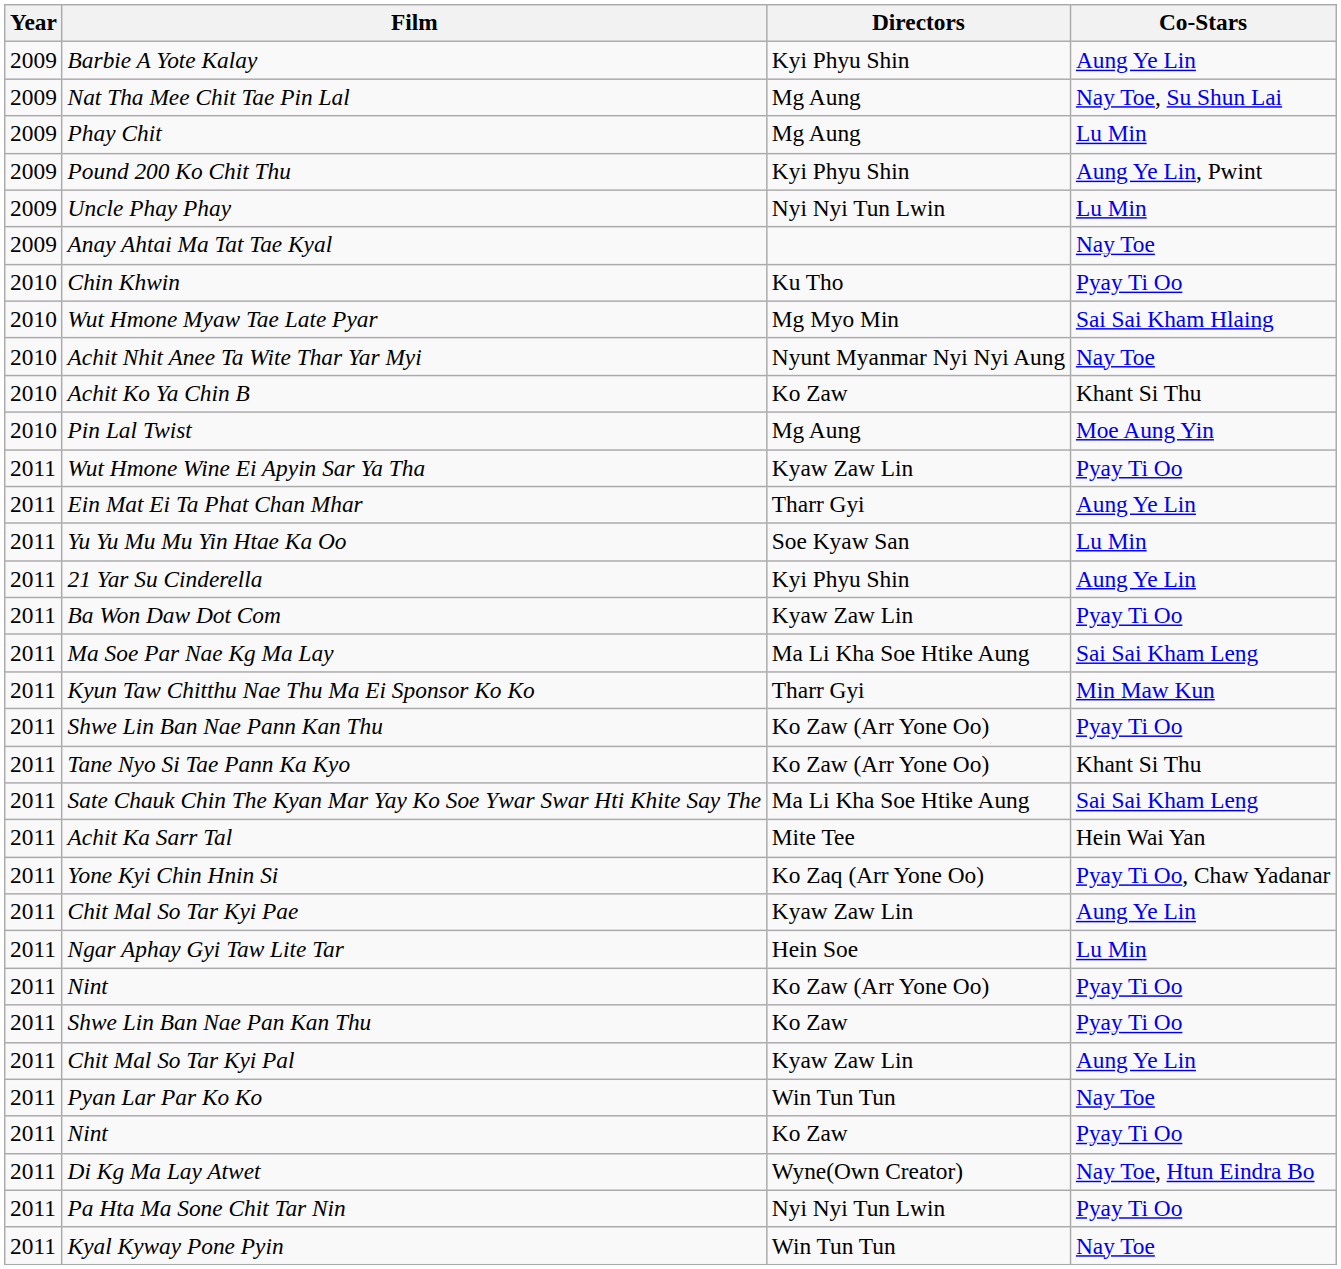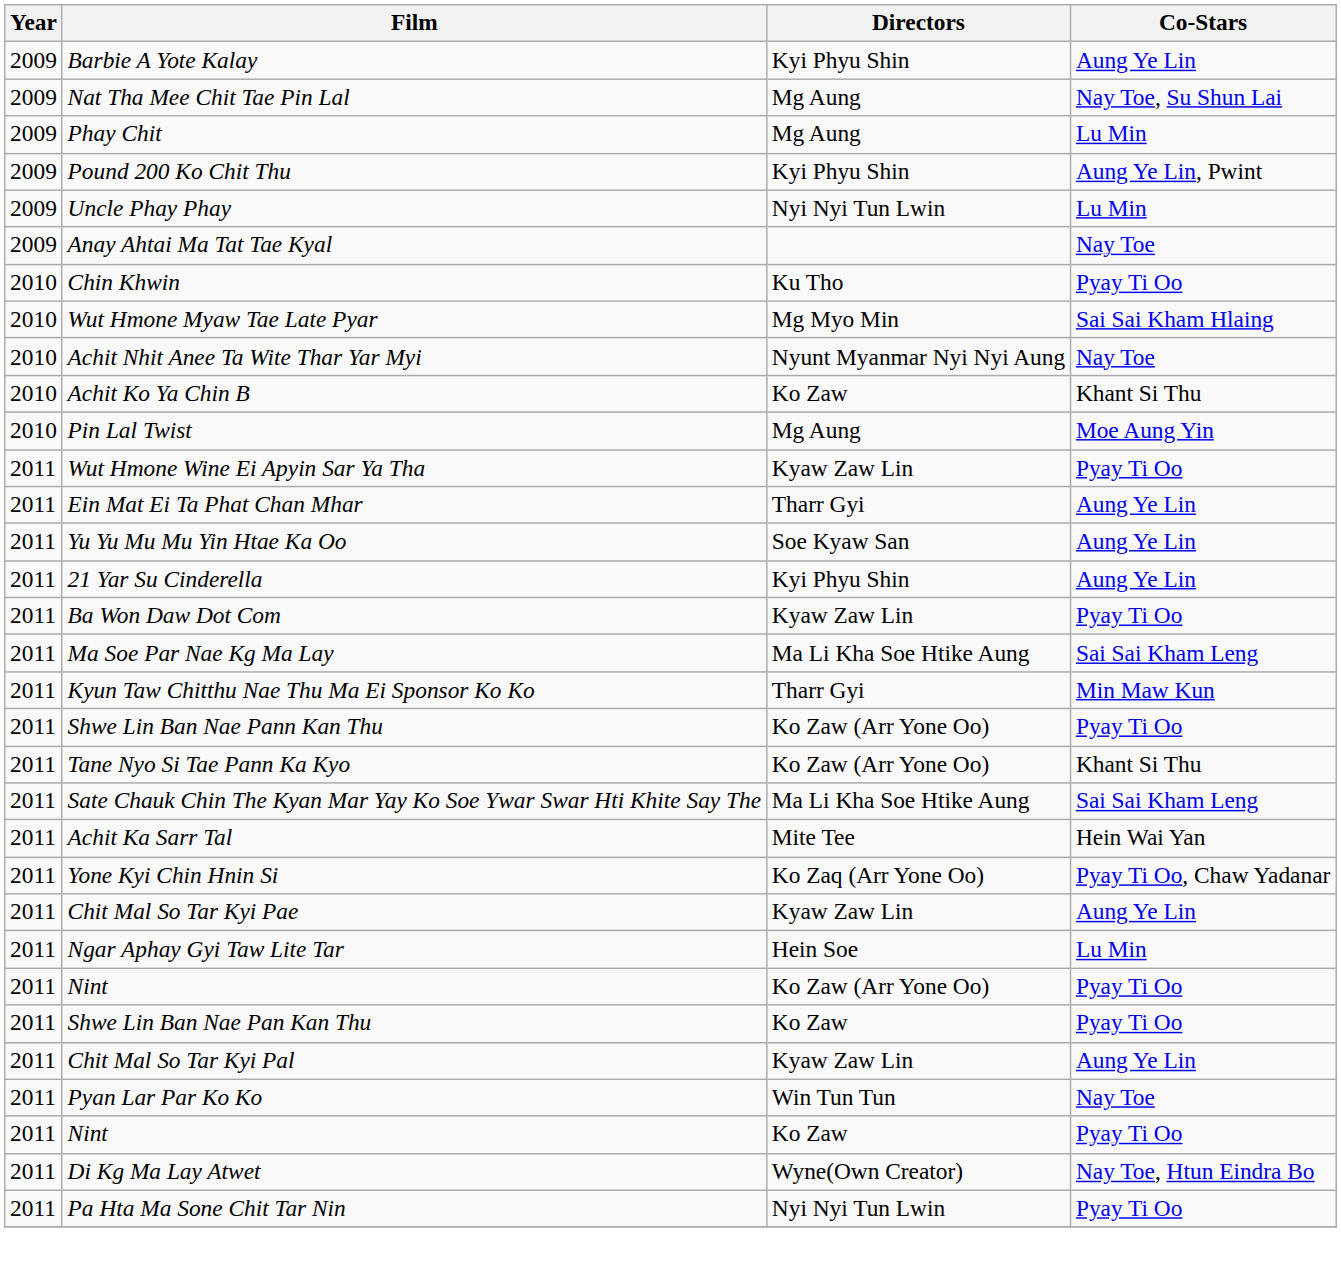 <table class="wikitable sortable">
 <tr>
 <th>Year</th>
 <th>Film</th>
 <th>Directors</th>
 <th>Co-Stars</th>
 </tr>
 <tr>
 <td>2009</td>
 <td><em>Barbie A Yote Kalay</em></td>
 <td>Kyi Phyu Shin</td>
 <td><a href='#'>Aung Ye Lin</a></td>
 </tr>
 <tr>
 <td>2009</td>
 <td><em>Nat Tha Mee Chit Tae Pin Lal</em></td>
 <td>Mg Aung</td>
 <td><a href='#'>Nay Toe</a>, <a href='#'>Su Shun Lai</a></td>
 </tr>
 <tr>
 <td>2009</td>
 <td><em>Phay Chit</em></td>
 <td>Mg Aung</td>
 <td><a href='#'>Lu Min</a></td>
 </tr>
 <tr>
 <td>2009</td>
 <td><em>Pound 200 Ko Chit Thu</em></td>
 <td>Kyi Phyu Shin</td>
 <td><a href='#'>Aung Ye Lin</a>, Pwint</td>
 </tr>
 <tr>
 <td>2009</td>
 <td><em>Uncle Phay Phay</em></td>
 <td>Nyi Nyi Tun Lwin</td>
 <td><a href='#'>Lu Min</a></td>
 </tr>
 <tr>
 <td>2009</td>
 <td><em>Anay Ahtai Ma Tat Tae Kyal</em></td>
 <td></td>
 <td><a href='#'>Nay Toe</a></td>
 </tr>
 <tr>
 <td>2010</td>
 <td><em>Chin Khwin</em></td>
 <td>Ku Tho</td>
 <td><a href='#'>Pyay Ti Oo</a></td>
 </tr>
 <tr>
 <td>2010</td>
 <td><em>Wut Hmone Myaw Tae Late Pyar</em></td>
 <td>Mg Myo Min</td>
 <td><a href='#'>Sai Sai Kham Hlaing</a></td>
 </tr>
 <tr>
 <td>2010</td>
 <td><em>Achit Nhit Anee Ta Wite Thar Yar Myi</em></td>
 <td>Nyunt Myanmar Nyi Nyi Aung</td>
 <td><a href='#'>Nay Toe</a></td>
 </tr>
 <tr>
 <td>2010</td>
 <td><em>Achit Ko Ya Chin B</em></td>
 <td>Ko Zaw</td>
 <td>Khant Si Thu</td>
 </tr>
 <tr>
 <td>2010</td>
 <td><em>Pin Lal Twist</em></td>
 <td>Mg Aung</td>
 <td><a href='#'>Moe Aung Yin</a></td>
 </tr>
 <tr>
 <td>2011</td>
 <td><em>Wut Hmone Wine Ei Apyin Sar Ya Tha</em></td>
 <td>Kyaw Zaw Lin</td>
 <td><a href='#'>Pyay Ti Oo</a></td>
 </tr>
 <tr>
 <td>2011</td>
 <td><em>Ein Mat Ei Ta Phat Chan Mhar</em></td>
 <td>Tharr Gyi</td>
 <td><a href='#'>Aung Ye Lin</a></td>
 </tr>
 <tr>
 <td>2011</td>
 <td><em>Yu Yu Mu Mu Yin Htae Ka Oo</em></td>
 <td>Soe Kyaw San</td>
-<td><a href='#'>Lu Min</a></td>
+<td><a href='#'>Aung Ye Lin</a></td>
 </tr>
 <tr>
 <td>2011</td>
 <td><em>21 Yar Su Cinderella</em></td>
 <td>Kyi Phyu Shin</td>
 <td><a href='#'>Aung Ye Lin</a></td>
 </tr>
 <tr>
 <td>2011</td>
 <td><em>Ba Won Daw Dot Com</em></td>
 <td>Kyaw Zaw Lin</td>
 <td><a href='#'>Pyay Ti Oo</a></td>
 </tr>
 <tr>
 <td>2011</td>
 <td><em>Ma Soe Par Nae Kg Ma Lay</em></td>
 <td>Ma Li Kha Soe Htike Aung</td>
 <td><a href='#'>Sai Sai Kham Leng</a></td>
 </tr>
 <tr>
 <td>2011</td>
 <td><em>Kyun Taw Chitthu Nae Thu Ma Ei Sponsor Ko Ko</em></td>
 <td>Tharr Gyi</td>
 <td><a href='#'>Min Maw Kun</a></td>
 </tr>
 <tr>
 <td>2011</td>
 <td><em>Shwe Lin Ban Nae Pann Kan Thu</em></td>
 <td>Ko Zaw (Arr Yone Oo)</td>
 <td><a href='#'>Pyay Ti Oo</a></td>
 </tr>
 <tr>
 <td>2011</td>
 <td><em>Tane Nyo Si Tae Pann Ka Kyo</em></td>
 <td>Ko Zaw (Arr Yone Oo)</td>
 <td>Khant Si Thu</td>
 </tr>
 <tr>
 <td>2011</td>
 <td><em>Sate Chauk Chin The Kyan Mar Yay Ko Soe Ywar Swar Hti Khite Say The</em></td>
 <td>Ma Li Kha Soe Htike Aung</td>
 <td><a href='#'>Sai Sai Kham Leng</a></td>
 </tr>
 <tr>
 <td>2011</td>
 <td><em>Achit Ka Sarr Tal</em></td>
 <td>Mite Tee</td>
 <td>Hein Wai Yan</td>
 </tr>
 <tr>
 <td>2011</td>
 <td><em>Yone Kyi Chin Hnin Si</em></td>
 <td>Ko Zaq (Arr Yone Oo)</td>
 <td><a href='#'>Pyay Ti Oo</a>, Chaw Yadanar</td>
 </tr>
 <tr>
 <td>2011</td>
 <td><em>Chit Mal So Tar Kyi Pae</em></td>
 <td>Kyaw Zaw Lin</td>
 <td><a href='#'>Aung Ye Lin</a></td>
 </tr>
 <tr>
 <td>2011</td>
 <td><em>Ngar Aphay Gyi Taw Lite Tar</em></td>
 <td>Hein Soe</td>
 <td><a href='#'>Lu Min</a></td>
 </tr>
 <tr>
 <td>2011</td>
 <td><em>Nint</em></td>
 <td>Ko Zaw (Arr Yone Oo)</td>
 <td><a href='#'>Pyay Ti Oo</a></td>
 </tr>
 <tr>
 <td>2011</td>
 <td><em>Shwe Lin Ban Nae Pan Kan Thu</em></td>
 <td>Ko Zaw</td>
 <td><a href='#'>Pyay Ti Oo</a></td>
 </tr>
 <tr>
 <td>2011</td>
 <td><em>Chit Mal So Tar Kyi Pal</em></td>
 <td>Kyaw Zaw Lin</td>
 <td><a href='#'>Aung Ye Lin</a></td>
 </tr>
 <tr>
 <td>2011</td>
 <td><em>Pyan Lar Par Ko Ko</em></td>
 <td>Win Tun Tun</td>
 <td><a href='#'>Nay Toe</a></td>
 </tr>
 <tr>
 <td>2011</td>
 <td><em>Nint</em></td>
 <td>Ko Zaw</td>
 <td><a href='#'>Pyay Ti Oo</a></td>
 </tr>
 <tr>
 <td>2011</td>
 <td><em>Di Kg Ma Lay Atwet</em></td>
 <td>Wyne(Own Creator)</td>
 <td><a href='#'>Nay Toe</a>, <a href='#'>Htun Eindra Bo</a></td>
 </tr>
 <tr>
 <td>2011</td>
 <td><em>Pa Hta Ma Sone Chit Tar Nin</em></td>
 <td>Nyi Nyi Tun Lwin</td>
 <td><a href='#'>Pyay Ti Oo</a></td>
 </tr>
 <tr>
-<td>2011</td>
-<td><em>Kyal Kyway Pone Pyin</em></td>
-<td>Win Tun Tun</td>
-<td><a href='#'>Nay Toe</a></td>
-</tr>
-<tr>
 </tr>
 </table>
